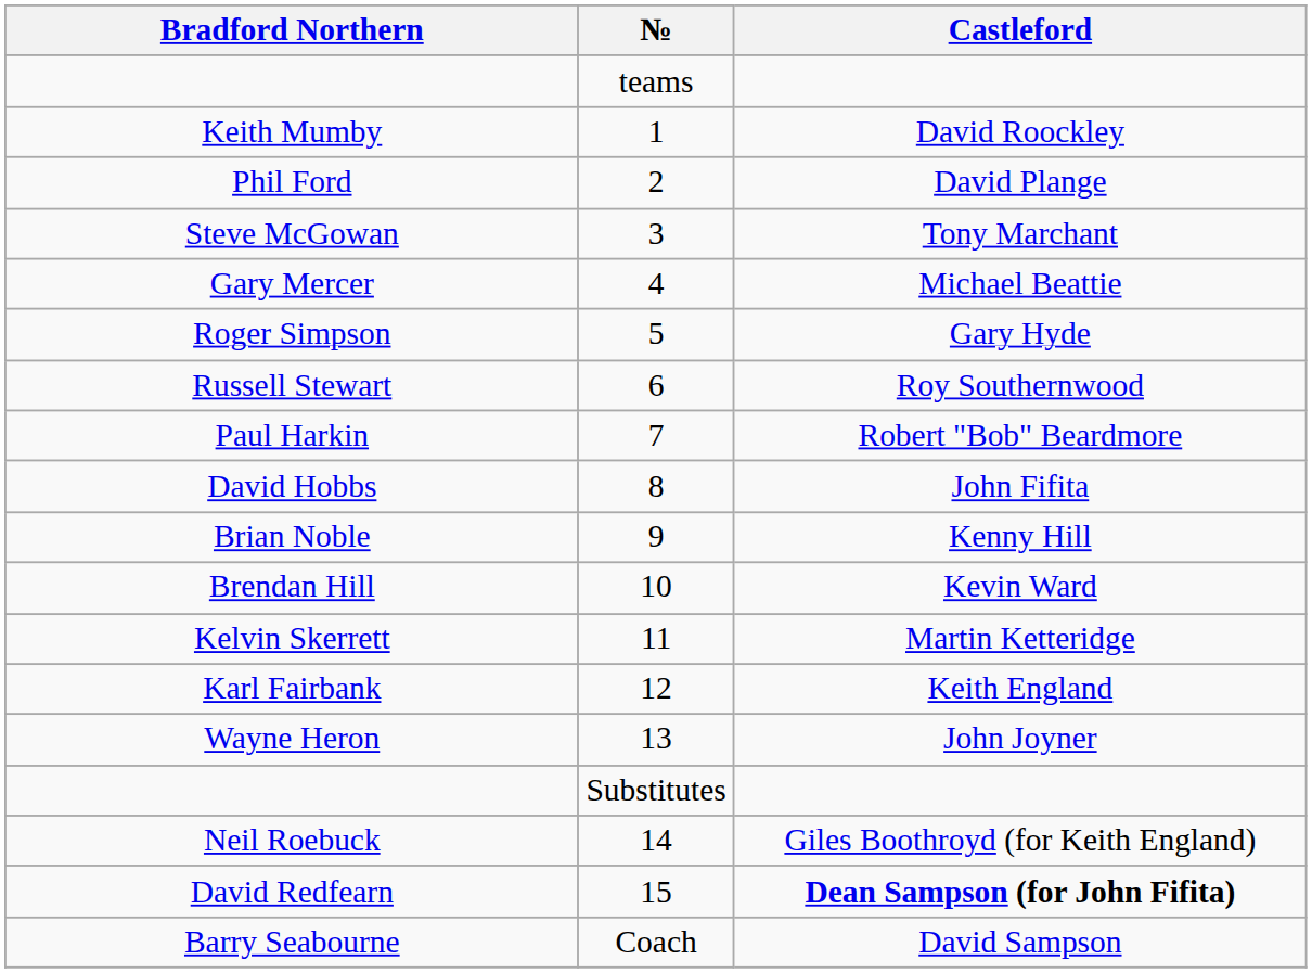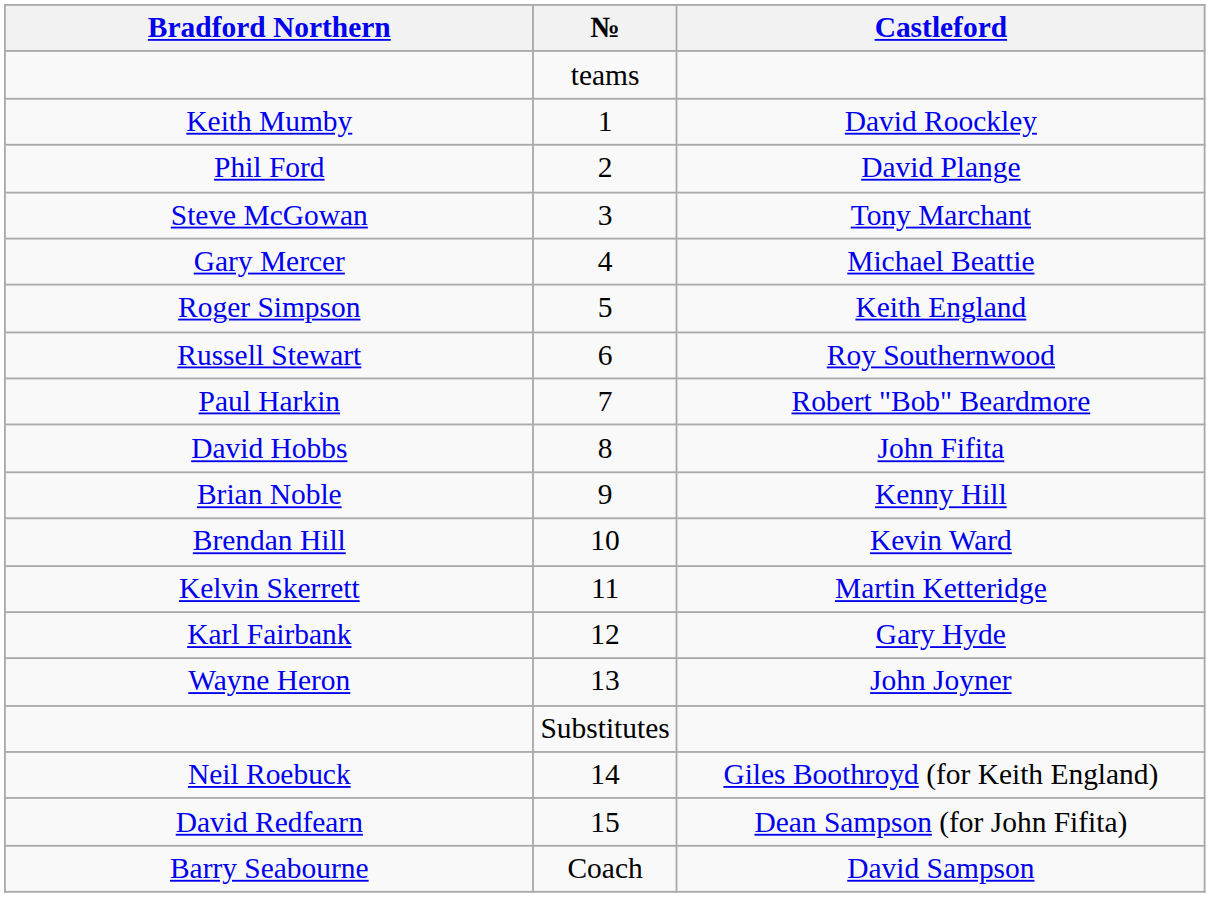 <table class="wikitable" style="text-align:center;">
 <tr>
 <th width=280 abbr=winner><a href='#'>Bradford Northern</a></th>
 <th width=60 abbr="Number">№</th>
 <th width=280 abbr=runner-up><a href='#'>Castleford</a></th>
 </tr>
 <tr>
 <td></td>
 <td>teams</td>
 <td></td>
 </tr>
 <tr>
 <td><a href='#'>Keith Mumby</a></td>
 <td>1</td>
 <td><a href='#'>David Roockley</a></td>
 </tr>
 <tr>
 <td><a href='#'>Phil Ford</a></td>
 <td>2</td>
 <td><a href='#'>David Plange</a></td>
 </tr>
 <tr>
 <td><a href='#'>Steve McGowan</a></td>
 <td>3</td>
 <td><a href='#'>Tony Marchant</a></td>
 </tr>
 <tr>
 <td><a href='#'>Gary Mercer</a></td>
 <td>4</td>
 <td><a href='#'>Michael Beattie</a></td>
 </tr>
 <tr>
 <td><a href='#'>Roger Simpson</a></td>
 <td>5</td>
-<td><a href='#'>Gary Hyde</a></td>
+<td><a href='#'>Keith England</a></td>
 </tr>
 <tr>
 <td><a href='#'>Russell Stewart</a></td>
 <td>6</td>
 <td><a href='#'>Roy Southernwood</a></td>
 </tr>
 <tr>
 <td><a href='#'>Paul Harkin</a></td>
 <td>7</td>
 <td><a href='#'>Robert "Bob" Beardmore</a></td>
 </tr>
 <tr>
 <td><a href='#'>David Hobbs</a></td>
 <td>8</td>
 <td><a href='#'>John Fifita</a></td>
 </tr>
 <tr>
 <td><a href='#'>Brian Noble</a></td>
 <td>9</td>
 <td><a href='#'>Kenny Hill</a></td>
 </tr>
 <tr>
 <td><a href='#'>Brendan Hill</a></td>
 <td>10</td>
 <td><a href='#'>Kevin Ward</a></td>
 </tr>
 <tr>
 <td><a href='#'>Kelvin Skerrett</a></td>
 <td>11</td>
 <td><a href='#'>Martin Ketteridge</a></td>
 </tr>
 <tr>
 <td><a href='#'>Karl Fairbank</a></td>
 <td>12</td>
-<td><a href='#'>Keith England</a></td>
+<td><a href='#'>Gary Hyde</a></td>
 </tr>
 <tr>
 <td><a href='#'>Wayne Heron</a></td>
 <td>13</td>
 <td><a href='#'>John Joyner</a></td>
 </tr>
 <tr>
 <td></td>
 <td>Substitutes</td>
 <td></td>
 </tr>
 <tr>
 <td><a href='#'>Neil Roebuck</a></td>
 <td>14</td>
 <td><a href='#'>Giles Boothroyd</a> (for Keith England)</td>
 </tr>
 <tr>
 <td><a href='#'>David Redfearn</a></td>
 <td>15</td>
-<td><strong><a href='#'>Dean Sampson</a> (for John Fifita)</strong></td>
+<td><a href='#'>Dean Sampson</a> (for John Fifita)</td>
 </tr>
 <tr>
 <td><a href='#'>Barry Seabourne</a></td>
 <td>Coach</td>
 <td><a href='#'>David Sampson</a></td>
 </tr>
 </table>
